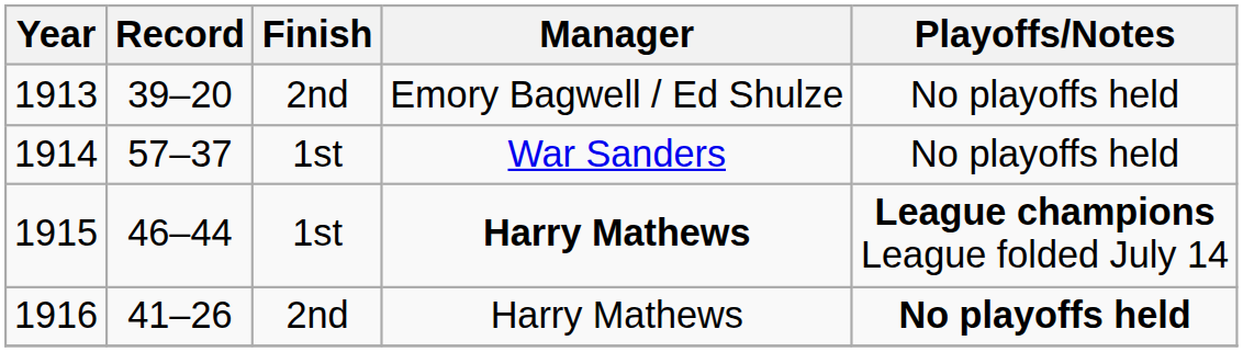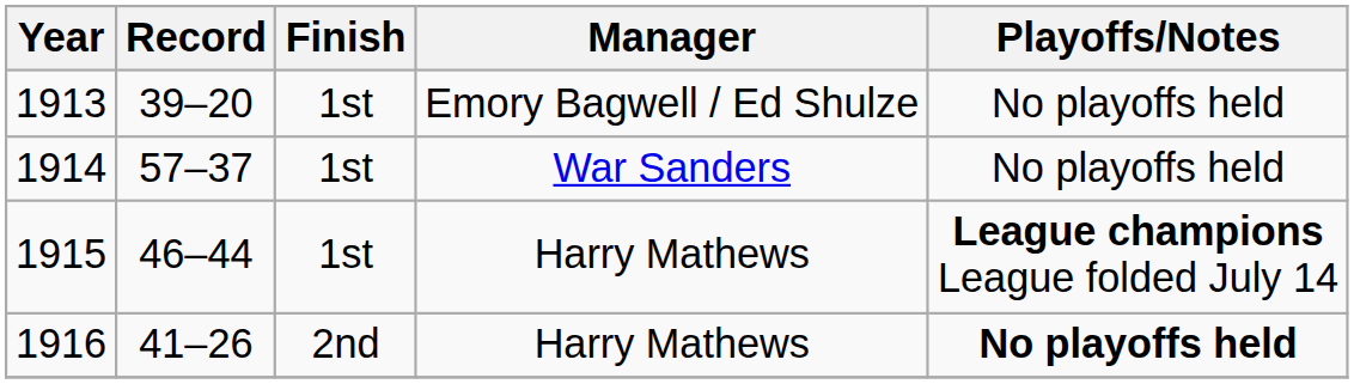 <table class="wikitable" style="text-align:center">
 <tr>
 <th>Year</th>
 <th>Record</th>
 <th>Finish</th>
 <th>Manager</th>
 <th>Playoffs/Notes</th>
 </tr>
 <tr align=center>
 <td>1913</td>
 <td>39–20</td>
-<td>2nd</td>
+<td>1st</td>
 <td>Emory Bagwell / Ed Shulze</td>
 <td>No playoffs held</td>
 </tr>
 <tr align=center>
 <td>1914</td>
 <td>57–37</td>
 <td>1st</td>
 <td><a href='#'>War Sanders</a></td>
 <td>No playoffs held</td>
 </tr>
 <tr align=center>
 <td>1915</td>
 <td>46–44</td>
 <td>1st</td>
-<td><strong>Harry Mathews</strong></td>
+<td>Harry Mathews</td>
 <td><strong>League champions</strong><br> League folded July 14</td>
 </tr>
 <tr align=center>
 <td>1916</td>
 <td>41–26</td>
 <td>2nd</td>
 <td>Harry Mathews</td>
 <td><strong>No playoffs held</strong></td>
 </tr>
 <tr align=center>
 </tr>
 </table>
